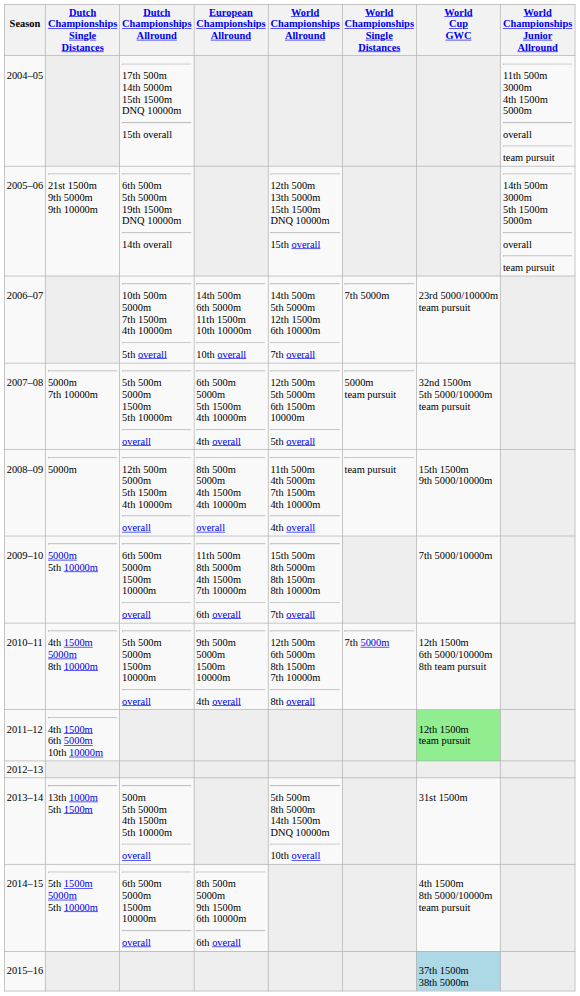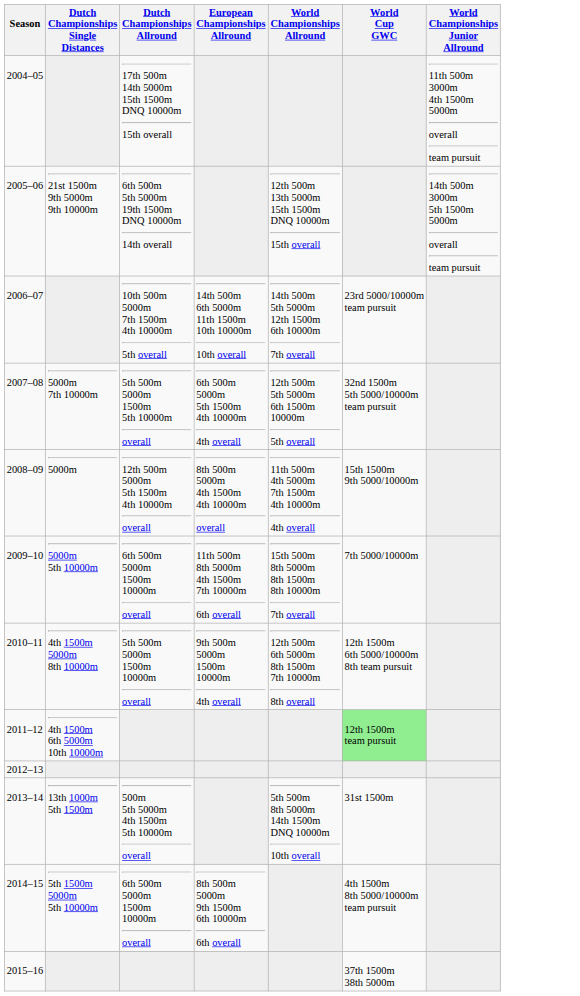 <table class="wikitable">
 <tr style="vertical-align: top;">
 <th><br> Season</th>
 <th><a href='#'>Dutch <br> Championships <br> Single <br> Distances</a></th>
 <th><a href='#'>Dutch <br> Championships <br> Allround</a></th>
 <th><a href='#'>European <br> Championships <br> Allround</a></th>
 <th><a href='#'>World <br> Championships <br> Allround</a></th>
-<th><a href='#'>World <br> Championships <br> Single <br> Distances</a></th>
 <th><a href='#'>World <br> Cup <br> GWC</a></th>
 <th><a href='#'>World <br> Championships <br> Junior <br> Allround</a></th>
 </tr>
 <tr style="vertical-align: top;">
 <td><br> 2004–05</td>
 <td bgcolor=#EEEEEE></td>
 <td> <hr> 17th 500m <br> 14th 5000m <br> 15th 1500m <br> DNQ 10000m <hr> 15th overall</td>
-<td bgcolor=#EEEEEE></td>
 <td bgcolor=#EEEEEE></td>
 <td bgcolor=#EEEEEE></td>
 <td bgcolor=#EEEEEE></td>
 <td> <hr> 11th 500m <br>  3000m <br> 4th 1500m <br>  5000m <hr>  overall <hr>  team pursuit</td>
 </tr>
 <tr style="vertical-align: top;">
 <td><br> 2005–06</td>
 <td> <hr> 21st 1500m <br> 9th 5000m <br> 9th 10000m</td>
 <td> <hr> 6th 500m <br> 5th 5000m <br> 19th 1500m <br> DNQ 10000m <hr> 14th overall</td>
 <td bgcolor=#EEEEEE></td>
 <td> <hr> 12th 500m <br> 13th 5000m <br> 15th 1500m <br> DNQ 10000m <hr> 15th <a href='#'>overall</a></td>
 <td bgcolor=#EEEEEE></td>
-<td bgcolor=#EEEEEE></td>
 <td> <hr> 14th 500m <br>  3000m <br> 5th 1500m <br>  5000m <hr>  overall <hr>  team pursuit</td>
 </tr>
 <tr style="vertical-align: top;">
 <td><br> 2006–07</td>
 <td bgcolor=#EEEEEE></td>
 <td> <hr> 10th 500m <br>  5000m <br> 7th 1500m <br> 4th 10000m <hr> 5th <a href='#'>overall</a></td>
 <td> <hr> 14th 500m <br> 6th 5000m <br> 11th 1500m <br> 10th 10000m <hr> 10th <a href='#'>overall</a></td>
 <td> <hr> 14th 500m <br> 5th 5000m <br> 12th 1500m <br> 6th 10000m <hr> 7th <a href='#'>overall</a></td>
-<td> <hr> 7th 5000m</td>
 <td><br> 23rd 5000/10000m <br>  team pursuit</td>
 <td bgcolor=#EEEEEE></td>
 </tr>
 <tr style="vertical-align: top;">
 <td><br> 2007–08</td>
 <td> <hr>  5000m <br> 7th 10000m</td>
 <td> <hr> 5th 500m <br>  5000m <br>  1500m <br> 5th 10000m <hr>  <a href='#'>overall</a></td>
 <td> <hr> 6th 500m <br>  5000m <br> 5th 1500m <br> 4th 10000m <hr> 4th <a href='#'>overall</a></td>
 <td> <hr> 12th 500m <br> 5th 5000m <br> 6th 1500m <br>  10000m <hr> 5th <a href='#'>overall</a></td>
-<td> <hr>  5000m <br>  team pursuit</td>
 <td><br> 32nd 1500m <br> 5th 5000/10000m <br>  team pursuit</td>
 <td bgcolor=#EEEEEE></td>
 </tr>
 <tr style="vertical-align: top;">
 <td><br> 2008–09</td>
 <td> <hr>  5000m</td>
 <td> <hr> 12th 500m <br>  5000m <br> 5th 1500m <br> 4th 10000m <hr>  <a href='#'>overall</a></td>
 <td> <hr> 8th 500m <br>  5000m <br> 4th 1500m <br> 4th 10000m <hr>  <a href='#'>overall</a></td>
 <td> <hr> 11th 500m <br> 4th 5000m <br> 7th 1500m <br> 4th 10000m <hr> 4th <a href='#'>overall</a></td>
-<td> <hr>  team pursuit</td>
 <td><br> 15th 1500m <br> 9th 5000/10000m</td>
 <td bgcolor=#EEEEEE></td>
 </tr>
 <tr style="vertical-align: top;">
 <td><br> 2009–10</td>
 <td> <hr>  <a href='#'>5000m</a> <br> 5th <a href='#'>10000m</a></td>
 <td> <hr> 6th 500m <br>  5000m <br>  1500m <br>  10000m <hr>  <a href='#'>overall</a></td>
 <td> <hr> 11th 500m <br> 8th 5000m <br> 4th 1500m <br> 7th 10000m <hr> 6th <a href='#'>overall</a></td>
 <td> <hr> 15th 500m <br> 8th 5000m <br> 8th 1500m <br> 8th 10000m <hr> 7th <a href='#'>overall</a></td>
-<td bgcolor=#EEEEEE></td>
 <td><br> 7th 5000/10000m</td>
 <td bgcolor=#EEEEEE></td>
 </tr>
 <tr style="vertical-align: top;">
 <td><br> 2010–11</td>
 <td> <hr> 4th <a href='#'>1500m</a> <br>  <a href='#'>5000m</a> <br> 8th <a href='#'>10000m</a></td>
 <td> <hr> 5th 500m <br>  5000m <br>  1500m <br>  10000m <hr>  <a href='#'>overall</a></td>
 <td> <hr> 9th 500m <br>  5000m <br>  1500m <br>  10000m <hr> 4th <a href='#'>overall</a></td>
 <td> <hr> 12th 500m <br> 6th 5000m <br> 8th 1500m <br> 7th 10000m <hr> 8th <a href='#'>overall</a></td>
-<td> <hr> 7th <a href='#'>5000m</a></td>
 <td><br> 12th 1500m <br> 6th 5000/10000m <br> 8th team pursuit</td>
 <td bgcolor=#EEEEEE></td>
 </tr>
 <tr style="vertical-align: top;">
 <td><br> 2011–12</td>
 <td> <hr> 4th <a href='#'>1500m</a> <br> 6th <a href='#'>5000m</a> <br> 10th <a href='#'>10000m</a></td>
-<td bgcolor=#EEEEEE></td>
 <td bgcolor=#EEEEEE></td>
 <td bgcolor=#EEEEEE></td>
 <td bgcolor=#EEEEEE></td>
 <td style="background: lightgreen;"><br> 12th 1500m <br>  team pursuit</td>
 <td bgcolor=#EEEEEE></td>
 </tr>
 <tr style="vertical-align: top;">
 <td>2012–13</td>
 <td bgcolor=#EEEEEE></td>
 <td bgcolor=#EEEEEE></td>
 <td bgcolor=#EEEEEE></td>
 <td bgcolor=#EEEEEE></td>
 <td bgcolor=#EEEEEE></td>
 <td bgcolor=#EEEEEE></td>
-<td bgcolor=#EEEEEE></td>
 </tr>
 <tr style="vertical-align: top;">
 <td><br> 2013–14</td>
 <td> <hr> 13th <a href='#'>1000m</a> <br> 5th <a href='#'>1500m</a></td>
 <td> <hr>  500m <br> 5th 5000m <br> 4th 1500m <br> 5th 10000m <hr>  <a href='#'>overall</a></td>
 <td bgcolor=#EEEEEE></td>
 <td> <hr> 5th 500m <br> 8th 5000m <br> 14th 1500m <br> DNQ 10000m <hr> 10th <a href='#'>overall</a></td>
-<td bgcolor=#EEEEEE></td>
 <td><br> 31st 1500m</td>
 <td bgcolor=#EEEEEE></td>
 </tr>
 <tr style="vertical-align: top;">
 <td><br> 2014–15</td>
 <td> <hr> 5th <a href='#'>1500m</a> <br>  <a href='#'>5000m</a> <br> 5th <a href='#'>10000m</a></td>
 <td> <hr> 6th 500m <br>  5000m <br>  1500m <br>  10000m <hr>  <a href='#'>overall</a></td>
 <td> <hr> 8th 500m <br>  5000m <br> 9th 1500m <br> 6th 10000m <hr> 6th <a href='#'>overall</a></td>
-<td bgcolor=#EEEEEE></td>
 <td bgcolor=#EEEEEE></td>
 <td><br> 4th 1500m <br> 8th 5000/10000m <br>  team pursuit</td>
 <td bgcolor=#EEEEEE></td>
 </tr>
 <tr style="vertical-align: top;">
 <td><br> 2015–16</td>
 <td bgcolor=#EEEEEE></td>
 <td bgcolor=#EEEEEE></td>
 <td bgcolor=#EEEEEE></td>
 <td bgcolor=#EEEEEE></td>
-<td bgcolor=#EEEEEE></td>
-<td style="background: lightblue;"><br> 37th 1500m <br> 38th 5000m</td>
+<td><br> 37th 1500m <br> 38th 5000m</td>
 <td bgcolor=#EEEEEE></td>
 </tr>
 </table>
